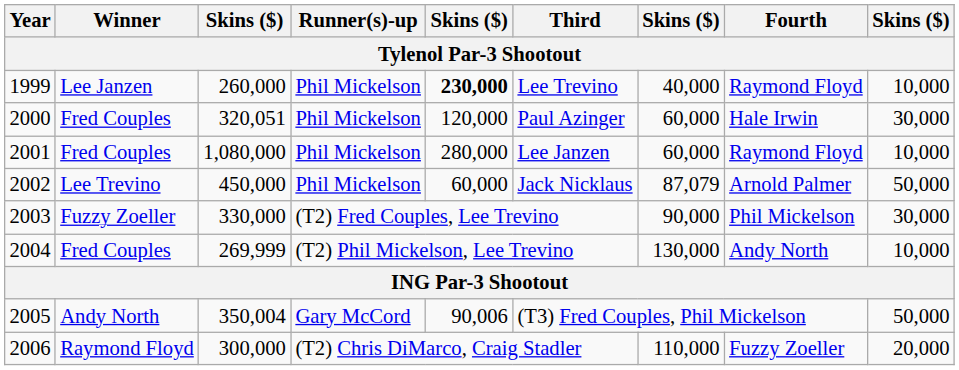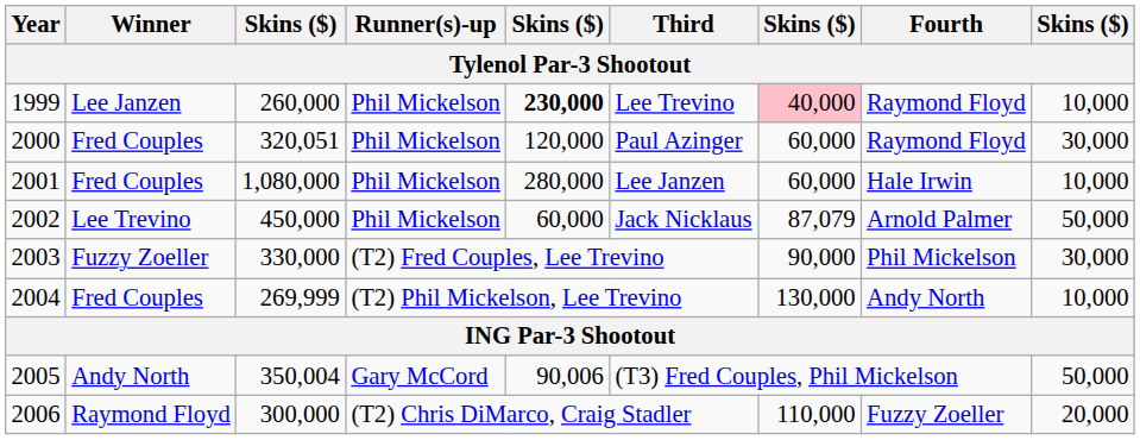 <table class="wikitable">
 <tr>
 <th>Year</th>
 <th>Winner</th>
 <th>Skins ($)</th>
 <th>Runner(s)-up</th>
 <th>Skins ($)</th>
 <th>Third</th>
 <th>Skins ($)</th>
 <th>Fourth</th>
 <th>Skins ($)</th>
 </tr>
 <tr>
 <th colspan=9>Tylenol Par-3 Shootout</th>
 </tr>
 <tr>
 <td>1999</td>
 <td><a href='#'>Lee Janzen</a></td>
 <td align=right>260,000</td>
 <td><a href='#'>Phil Mickelson</a></td>
 <td align=right><strong>230,000</strong></td>
 <td><a href='#'>Lee Trevino</a></td>
-<td align=right>40,000</td>
+<td align=right style="background: pink;">40,000</td>
 <td><a href='#'>Raymond Floyd</a></td>
 <td align=right>10,000</td>
 </tr>
 <tr>
 <td>2000</td>
 <td><a href='#'>Fred Couples</a></td>
 <td align=right>320,051</td>
 <td><a href='#'>Phil Mickelson</a></td>
 <td align=right>120,000</td>
 <td><a href='#'>Paul Azinger</a></td>
 <td align=right>60,000</td>
-<td><a href='#'>Hale Irwin</a></td>
+<td><a href='#'>Raymond Floyd</a></td>
 <td align=right>30,000</td>
 </tr>
 <tr>
 <td>2001</td>
 <td><a href='#'>Fred Couples</a></td>
 <td align=right>1,080,000</td>
 <td><a href='#'>Phil Mickelson</a></td>
 <td align=right>280,000</td>
 <td><a href='#'>Lee Janzen</a></td>
 <td align=right>60,000</td>
-<td><a href='#'>Raymond Floyd</a></td>
+<td><a href='#'>Hale Irwin</a></td>
 <td align=right>10,000</td>
 </tr>
 <tr>
 <td>2002</td>
 <td><a href='#'>Lee Trevino</a></td>
 <td align=right>450,000</td>
 <td><a href='#'>Phil Mickelson</a></td>
 <td align=right>60,000</td>
 <td><a href='#'>Jack Nicklaus</a></td>
 <td align=right>87,079</td>
 <td><a href='#'>Arnold Palmer</a></td>
 <td align=right>50,000</td>
 </tr>
 <tr>
 <td>2003</td>
 <td><a href='#'>Fuzzy Zoeller</a></td>
 <td align=right>330,000</td>
 <td colspan=3>(T2) <a href='#'>Fred Couples</a>, <a href='#'>Lee Trevino</a></td>
 <td align=right>90,000</td>
 <td><a href='#'>Phil Mickelson</a></td>
 <td align=right>30,000</td>
 </tr>
 <tr>
 <td>2004</td>
 <td><a href='#'>Fred Couples</a></td>
 <td align=right>269,999</td>
 <td colspan=3>(T2) <a href='#'>Phil Mickelson</a>, <a href='#'>Lee Trevino</a></td>
 <td align=right>130,000</td>
 <td><a href='#'>Andy North</a></td>
 <td align=right>10,000</td>
 </tr>
 <tr>
 <th colspan=9>ING Par-3 Shootout</th>
 </tr>
 <tr>
 <td>2005</td>
 <td><a href='#'>Andy North</a></td>
 <td align=right>350,004</td>
 <td><a href='#'>Gary McCord</a></td>
 <td align=right>90,006</td>
 <td colspan=3>(T3) <a href='#'>Fred Couples</a>, <a href='#'>Phil Mickelson</a></td>
 <td align=right>50,000</td>
 </tr>
 <tr>
 <td>2006</td>
 <td><a href='#'>Raymond Floyd</a></td>
 <td align=right>300,000</td>
 <td colspan=3>(T2) <a href='#'>Chris DiMarco</a>, <a href='#'>Craig Stadler</a></td>
 <td align=right>110,000</td>
 <td><a href='#'>Fuzzy Zoeller</a></td>
 <td align=right>20,000</td>
 </tr>
 </table>
